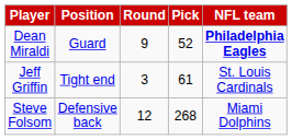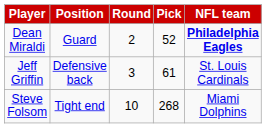 <table class="wikitable" width="50%">
 <tr align="center" style="background:#CC0000; color:white">
 <td><strong>Player</strong></td>
 <td><strong>Position</strong></td>
 <td><strong>Round</strong></td>
 <td><strong>Pick</strong></td>
 <td><strong>NFL team</strong></td>
 </tr>
 <tr align="center">
 <td><a href='#'>Dean Miraldi</a></td>
 <td><a href='#'>Guard</a></td>
-<td>9</td>
+<td>2</td>
 <td>52</td>
 <td><strong><a href='#'>Philadelphia Eagles</a></strong></td>
 </tr>
 <tr align="center">
 <td><a href='#'>Jeff Griffin</a></td>
-<td><a href='#'>Tight end</a></td>
+<td><a href='#'>Defensive back</a></td>
 <td>3</td>
 <td>61</td>
 <td><a href='#'>St. Louis Cardinals</a></td>
 </tr>
 <tr align="center">
 <td><a href='#'>Steve Folsom</a></td>
-<td><a href='#'>Defensive back</a></td>
-<td>12</td>
+<td><a href='#'>Tight end</a></td>
+<td>10</td>
 <td>268</td>
 <td><a href='#'>Miami Dolphins</a></td>
 </tr>
 </table>
